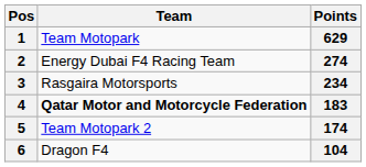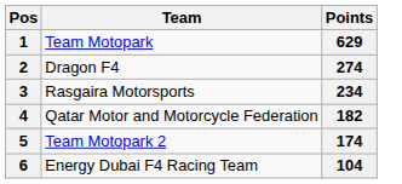 <table class="wikitable" style="font-size: 85%">
 <tr>
 <th>Pos</th>
 <th>Team</th>
 <th>Points</th>
 </tr>
 <tr>
 <th>1</th>
 <td> <a href='#'>Team Motopark</a></td>
 <th>629</th>
 </tr>
 <tr>
 <th>2</th>
-<td> Energy Dubai F4 Racing Team</td>
+<td> Dragon F4</td>
 <th>274</th>
 </tr>
 <tr>
 <th>3</th>
 <td> Rasgaira Motorsports</td>
 <th>234</th>
 </tr>
 <tr>
 <th>4</th>
-<td><strong> Qatar Motor and Motorcycle Federation</strong></td>
-<th>183</th>
+<td> Qatar Motor and Motorcycle Federation</td>
+<th>182</th>
 </tr>
 <tr>
 <th>5</th>
 <td> <a href='#'>Team Motopark 2</a></td>
 <th>174</th>
 </tr>
 <tr>
 <th>6</th>
-<td> Dragon F4</td>
+<td> Energy Dubai F4 Racing Team</td>
 <th>104</th>
 </tr>
 </table>
